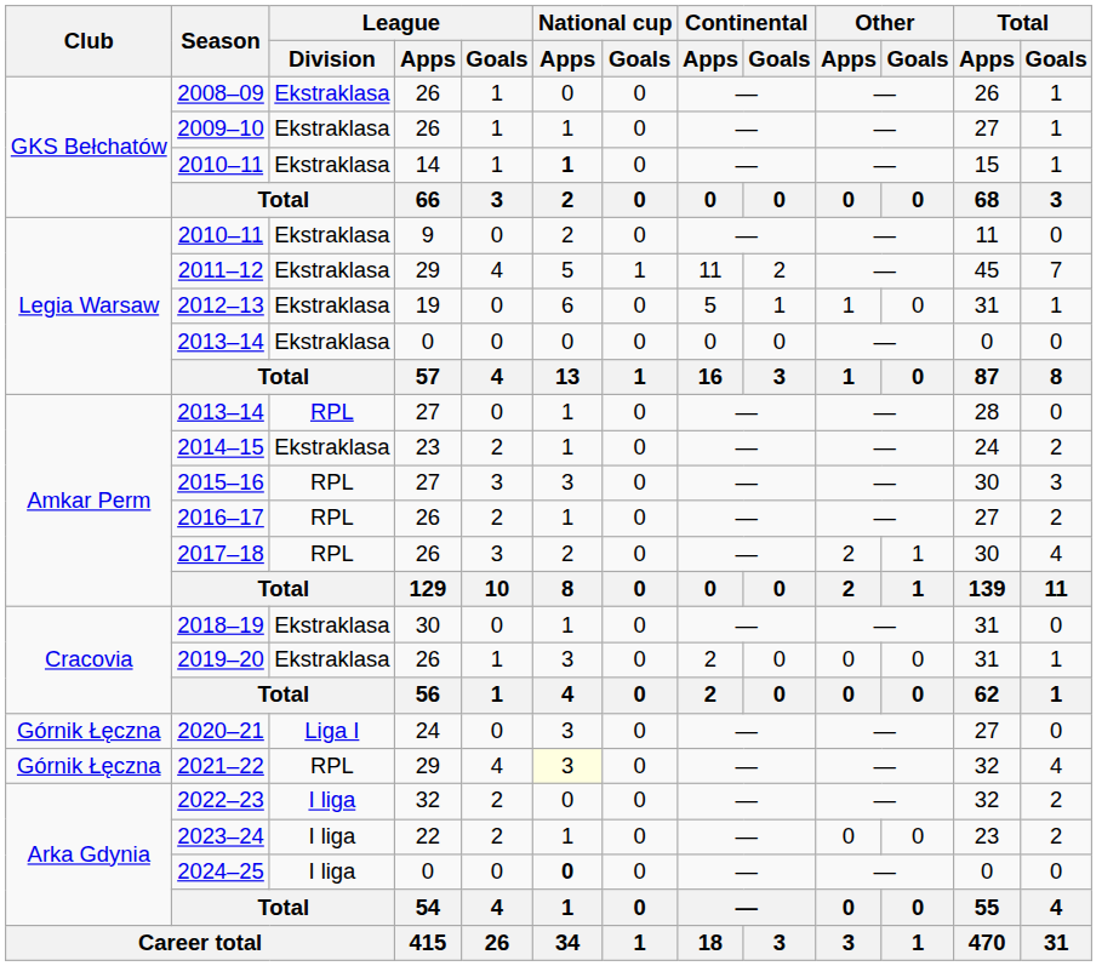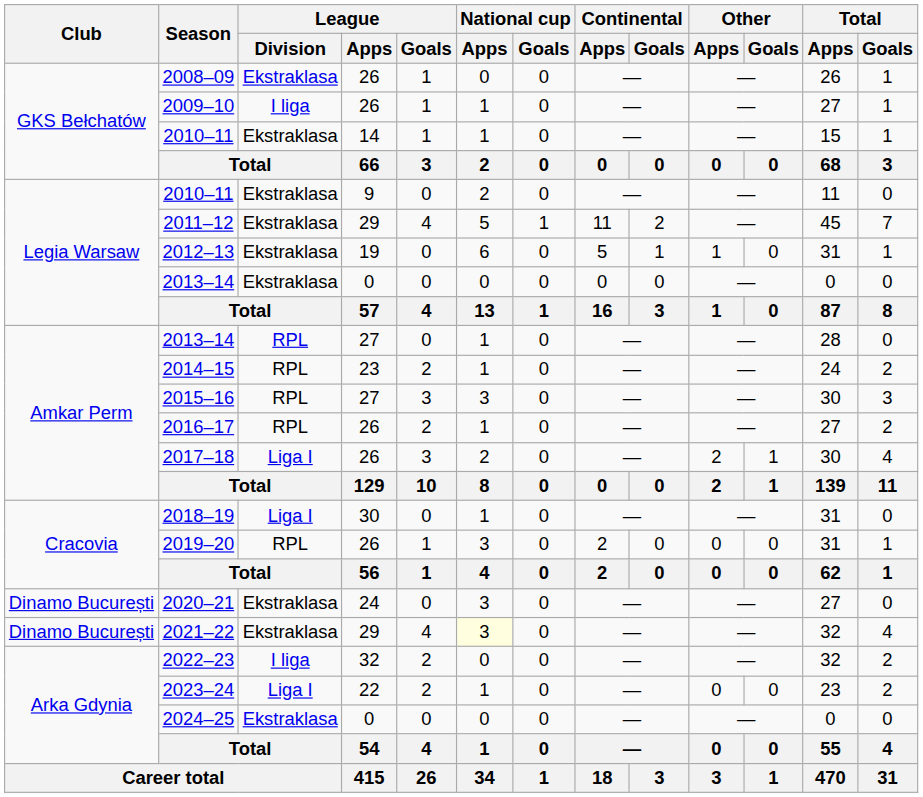 <table class="wikitable" style="text-align: center;">
 <tr>
 <th rowspan=2>Club</th>
 <th rowspan=2>Season</th>
 <th colspan=3>League</th>
 <th colspan=2>National cup</th>
 <th colspan=2>Continental</th>
 <th colspan=2>Other</th>
 <th colspan=2>Total</th>
 </tr>
 <tr>
 <th>Division</th>
 <th>Apps</th>
 <th>Goals</th>
 <th>Apps</th>
 <th>Goals</th>
 <th>Apps</th>
 <th>Goals</th>
 <th>Apps</th>
 <th>Goals</th>
 <th>Apps</th>
 <th>Goals</th>
 </tr>
 <tr>
 <td rowspan=4><a href='#'>GKS Bełchatów</a></td>
 <td><a href='#'>2008–09</a></td>
 <td><a href='#'>Ekstraklasa</a></td>
 <td>26</td>
 <td>1</td>
 <td>0</td>
 <td>0</td>
 <td colspan=2>—</td>
 <td colspan=2>—</td>
 <td>26</td>
 <td>1</td>
 </tr>
 <tr>
 <td><a href='#'>2009–10</a></td>
-<td>Ekstraklasa</td>
+<td><a href='#'>I liga</a></td>
 <td>26</td>
 <td>1</td>
 <td>1</td>
 <td>0</td>
 <td colspan=2>—</td>
 <td colspan=2>—</td>
 <td>27</td>
 <td>1</td>
 </tr>
 <tr>
 <td><a href='#'>2010–11</a></td>
 <td>Ekstraklasa</td>
 <td>14</td>
 <td>1</td>
-<td><strong>1</strong></td>
+<td>1</td>
 <td>0</td>
 <td colspan=2>—</td>
 <td colspan=2>—</td>
 <td>15</td>
 <td>1</td>
 </tr>
 <tr>
 <th colspan=2>Total</th>
 <th>66</th>
 <th>3</th>
 <th>2</th>
 <th>0</th>
 <th>0</th>
 <th>0</th>
 <th>0</th>
 <th>0</th>
 <th>68</th>
 <th>3</th>
 </tr>
 <tr>
 <td rowspan=5><a href='#'>Legia Warsaw</a></td>
 <td><a href='#'>2010–11</a></td>
 <td>Ekstraklasa</td>
 <td>9</td>
 <td>0</td>
 <td>2</td>
 <td>0</td>
 <td colspan=2>—</td>
 <td colspan=2>—</td>
 <td>11</td>
 <td>0</td>
 </tr>
 <tr>
 <td><a href='#'>2011–12</a></td>
 <td>Ekstraklasa</td>
 <td>29</td>
 <td>4</td>
 <td>5</td>
 <td>1</td>
 <td>11</td>
 <td>2</td>
 <td colspan=2>—</td>
 <td>45</td>
 <td>7</td>
 </tr>
 <tr>
 <td><a href='#'>2012–13</a></td>
 <td>Ekstraklasa</td>
 <td>19</td>
 <td>0</td>
 <td>6</td>
 <td>0</td>
 <td>5</td>
 <td>1</td>
 <td>1</td>
 <td>0</td>
 <td>31</td>
 <td>1</td>
 </tr>
 <tr>
 <td><a href='#'>2013–14</a></td>
 <td>Ekstraklasa</td>
 <td>0</td>
 <td>0</td>
 <td>0</td>
 <td>0</td>
 <td>0</td>
 <td>0</td>
 <td colspan=2>—</td>
 <td>0</td>
 <td>0</td>
 </tr>
 <tr>
 <th colspan=2>Total</th>
 <th>57</th>
 <th>4</th>
 <th>13</th>
 <th>1</th>
 <th>16</th>
 <th>3</th>
 <th>1</th>
 <th>0</th>
 <th>87</th>
 <th>8</th>
 </tr>
 <tr>
 <td rowspan=6><a href='#'>Amkar Perm</a></td>
 <td><a href='#'>2013–14</a></td>
 <td><a href='#'>RPL</a></td>
 <td>27</td>
 <td>0</td>
 <td>1</td>
 <td>0</td>
 <td colspan=2>—</td>
 <td colspan=2>—</td>
 <td>28</td>
 <td>0</td>
 </tr>
 <tr>
 <td><a href='#'>2014–15</a></td>
-<td>Ekstraklasa</td>
+<td>RPL</td>
 <td>23</td>
 <td>2</td>
 <td>1</td>
 <td>0</td>
 <td colspan=2>—</td>
 <td colspan=2>—</td>
 <td>24</td>
 <td>2</td>
 </tr>
 <tr>
 <td><a href='#'>2015–16</a></td>
 <td>RPL</td>
 <td>27</td>
 <td>3</td>
 <td>3</td>
 <td>0</td>
 <td colspan=2>—</td>
 <td colspan=2>—</td>
 <td>30</td>
 <td>3</td>
 </tr>
 <tr>
 <td><a href='#'>2016–17</a></td>
 <td>RPL</td>
 <td>26</td>
 <td>2</td>
 <td>1</td>
 <td>0</td>
 <td colspan=2>—</td>
 <td colspan=2>—</td>
 <td>27</td>
 <td>2</td>
 </tr>
 <tr>
 <td><a href='#'>2017–18</a></td>
-<td>RPL</td>
+<td><a href='#'>Liga I</a></td>
 <td>26</td>
 <td>3</td>
 <td>2</td>
 <td>0</td>
 <td colspan=2>—</td>
 <td>2</td>
 <td>1</td>
 <td>30</td>
 <td>4</td>
 </tr>
 <tr>
 <th colspan=2>Total</th>
 <th>129</th>
 <th>10</th>
 <th>8</th>
 <th>0</th>
 <th>0</th>
 <th>0</th>
 <th>2</th>
 <th>1</th>
 <th>139</th>
 <th>11</th>
 </tr>
 <tr>
 <td rowspan=3><a href='#'>Cracovia</a></td>
 <td><a href='#'>2018–19</a></td>
-<td>Ekstraklasa</td>
+<td><a href='#'>Liga I</a></td>
 <td>30</td>
 <td>0</td>
 <td>1</td>
 <td>0</td>
 <td colspan=2>—</td>
 <td colspan=2>—</td>
 <td>31</td>
 <td>0</td>
 </tr>
 <tr>
 <td><a href='#'>2019–20</a></td>
-<td>Ekstraklasa</td>
+<td>RPL</td>
 <td>26</td>
 <td>1</td>
 <td>3</td>
 <td>0</td>
 <td>2</td>
 <td>0</td>
 <td>0</td>
 <td>0</td>
 <td>31</td>
 <td>1</td>
 </tr>
 <tr>
 <th colspan=2>Total</th>
 <th>56</th>
 <th>1</th>
 <th>4</th>
 <th>0</th>
 <th>2</th>
 <th>0</th>
 <th>0</th>
 <th>0</th>
 <th>62</th>
 <th>1</th>
 </tr>
 <tr>
-<td><a href='#'>Górnik Łęczna</a></td>
+<td><a href='#'>Dinamo București</a></td>
 <td><a href='#'>2020–21</a></td>
-<td><a href='#'>Liga I</a></td>
+<td>Ekstraklasa</td>
 <td>24</td>
 <td>0</td>
 <td>3</td>
 <td>0</td>
 <td colspan=2>—</td>
 <td colspan=2>—</td>
 <td>27</td>
 <td>0</td>
 </tr>
 <tr>
-<td><a href='#'>Górnik Łęczna</a></td>
+<td><a href='#'>Dinamo București</a></td>
 <td><a href='#'>2021–22</a></td>
-<td>RPL</td>
+<td>Ekstraklasa</td>
 <td>29</td>
 <td>4</td>
 <td style="background: lightyellow;">3</td>
 <td>0</td>
 <td colspan=2>—</td>
 <td colspan=2>—</td>
 <td>32</td>
 <td>4</td>
 </tr>
 <tr>
 <td rowspan=4><a href='#'>Arka Gdynia</a></td>
 <td><a href='#'>2022–23</a></td>
 <td><a href='#'>I liga</a></td>
 <td>32</td>
 <td>2</td>
 <td>0</td>
 <td>0</td>
 <td colspan=2>—</td>
 <td colspan=2>—</td>
 <td>32</td>
 <td>2</td>
 </tr>
 <tr>
 <td><a href='#'>2023–24</a></td>
-<td>I liga</td>
+<td><a href='#'>Liga I</a></td>
 <td>22</td>
 <td>2</td>
 <td>1</td>
 <td>0</td>
 <td colspan=2>—</td>
 <td>0</td>
 <td>0</td>
 <td>23</td>
 <td>2</td>
 </tr>
 <tr>
 <td><a href='#'>2024–25</a></td>
-<td>I liga</td>
+<td><a href='#'>Ekstraklasa</a></td>
 <td>0</td>
 <td>0</td>
-<td><strong>0</strong></td>
+<td>0</td>
 <td>0</td>
 <td colspan=2>—</td>
 <td colspan=2>—</td>
 <td>0</td>
 <td>0</td>
 </tr>
 <tr>
 <th colspan=2>Total</th>
 <th>54</th>
 <th>4</th>
 <th>1</th>
 <th>0</th>
 <th colspan=2>—</th>
 <th>0</th>
 <th>0</th>
 <th>55</th>
 <th>4</th>
 </tr>
 <tr>
 <th colspan=3>Career total</th>
 <th>415</th>
 <th>26</th>
 <th>34</th>
 <th>1</th>
 <th>18</th>
 <th>3</th>
 <th>3</th>
 <th>1</th>
 <th>470</th>
 <th>31</th>
 </tr>
 </table>
